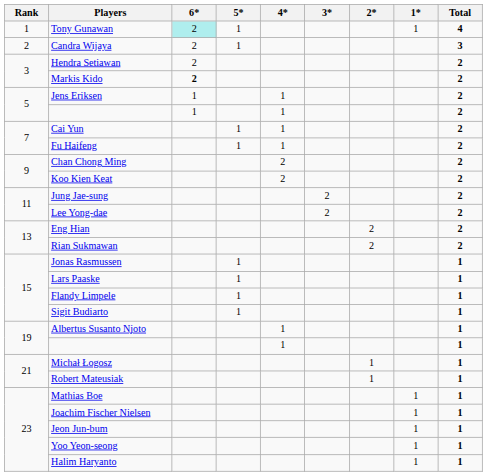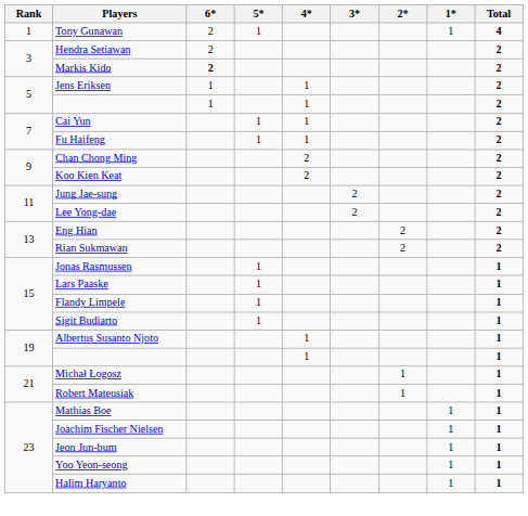 <table class="wikitable" style="font-size:80%; text-align:center">
 <tr>
 <th width="50">Rank</th>
 <th width="150">Players</th>
 <th width="50">6*</th>
 <th width="50">5*</th>
 <th width="50">4*</th>
 <th width="50">3*</th>
 <th width="50">2*</th>
 <th width="50">1*</th>
 <th width="50">Total</th>
 </tr>
 <tr>
 <td>1</td>
 <td align="left"> <a href='#'>Tony Gunawan</a></td>
-<td style="background: paleturquoise;">2</td>
+<td>2</td>
 <td>1</td>
 <td></td>
 <td></td>
 <td></td>
 <td>1</td>
 <td><strong>4</strong></td>
-</tr>
-<tr>
-<td>2</td>
-<td align="left"> <a href='#'>Candra Wijaya</a></td>
-<td>2</td>
-<td>1</td>
-<td></td>
-<td></td>
-<td></td>
-<td></td>
-<td><strong>3</strong></td>
 </tr>
 <tr>
 <td rowspan="2">3</td>
 <td align="left"> <a href='#'>Hendra Setiawan</a></td>
 <td>2</td>
 <td></td>
 <td></td>
 <td></td>
 <td></td>
 <td></td>
 <td><strong>2</strong></td>
 </tr>
 <tr>
 <td align="left"> <a href='#'>Markis Kido</a></td>
 <td><strong>2</strong></td>
 <td></td>
 <td></td>
 <td></td>
 <td></td>
 <td></td>
 <td><strong>2</strong></td>
 </tr>
 <tr>
 <td rowspan="2">5</td>
 <td align="left"> <a href='#'>Jens Eriksen</a></td>
 <td>1</td>
 <td></td>
 <td>1</td>
 <td></td>
 <td></td>
 <td></td>
 <td><strong>2</strong></td>
 </tr>
 <tr>
 <td align="left"></td>
 <td>1</td>
 <td></td>
 <td>1</td>
 <td></td>
 <td></td>
 <td></td>
 <td><strong>2</strong></td>
 </tr>
 <tr>
 <td rowspan="2">7</td>
 <td align="left"> <a href='#'>Cai Yun</a></td>
 <td></td>
 <td>1</td>
 <td>1</td>
 <td></td>
 <td></td>
 <td></td>
 <td><strong>2</strong></td>
 </tr>
 <tr>
 <td align="left"> <a href='#'>Fu Haifeng</a></td>
 <td></td>
 <td>1</td>
 <td>1</td>
 <td></td>
 <td></td>
 <td></td>
 <td><strong>2</strong></td>
 </tr>
 <tr>
 <td rowspan="2">9</td>
 <td align="left"> <a href='#'>Chan Chong Ming</a></td>
 <td></td>
 <td></td>
 <td>2</td>
 <td></td>
 <td></td>
 <td></td>
 <td><strong>2</strong></td>
 </tr>
 <tr>
 <td align="left"> <a href='#'>Koo Kien Keat</a></td>
 <td></td>
 <td></td>
 <td>2</td>
 <td></td>
 <td></td>
 <td></td>
 <td><strong>2</strong></td>
 </tr>
 <tr>
 <td rowspan="2">11</td>
 <td align="left"> <a href='#'>Jung Jae-sung</a></td>
 <td></td>
 <td></td>
 <td></td>
 <td>2</td>
 <td></td>
 <td></td>
 <td><strong>2</strong></td>
 </tr>
 <tr>
 <td align="left"> <a href='#'>Lee Yong-dae</a></td>
 <td></td>
 <td></td>
 <td></td>
 <td>2</td>
 <td></td>
 <td></td>
 <td><strong>2</strong></td>
 </tr>
 <tr>
 <td rowspan="2">13</td>
 <td align="left"> <a href='#'>Eng Hian</a></td>
 <td></td>
 <td></td>
 <td></td>
 <td></td>
 <td>2</td>
 <td></td>
 <td><strong>2</strong></td>
 </tr>
 <tr>
 <td align="left"> <a href='#'>Rian Sukmawan</a></td>
 <td></td>
 <td></td>
 <td></td>
 <td></td>
 <td>2</td>
 <td></td>
 <td><strong>2</strong></td>
 </tr>
 <tr>
 <td rowspan="4">15</td>
 <td align="left"> <a href='#'>Jonas Rasmussen</a></td>
 <td></td>
 <td>1</td>
 <td></td>
 <td></td>
 <td></td>
 <td></td>
 <td><strong>1</strong></td>
 </tr>
 <tr>
 <td align="left"> <a href='#'>Lars Paaske</a></td>
 <td></td>
 <td>1</td>
 <td></td>
 <td></td>
 <td></td>
 <td></td>
 <td><strong>1</strong></td>
 </tr>
 <tr>
 <td align="left"> <a href='#'>Flandy Limpele</a></td>
 <td></td>
 <td>1</td>
 <td></td>
 <td></td>
 <td></td>
 <td></td>
 <td><strong>1</strong></td>
 </tr>
 <tr>
 <td align="left"> <a href='#'>Sigit Budiarto</a></td>
 <td></td>
 <td>1</td>
 <td></td>
 <td></td>
 <td></td>
 <td></td>
 <td><strong>1</strong></td>
 </tr>
 <tr>
 <td rowspan="2">19</td>
 <td align="left"> <a href='#'>Albertus Susanto Njoto</a></td>
 <td></td>
 <td></td>
 <td>1</td>
 <td></td>
 <td></td>
 <td></td>
 <td><strong>1</strong></td>
 </tr>
 <tr>
 <td align="left"></td>
 <td></td>
 <td></td>
 <td>1</td>
 <td></td>
 <td></td>
 <td></td>
 <td><strong>1</strong></td>
 </tr>
 <tr>
 <td rowspan="2">21</td>
 <td align="left"> <a href='#'>Michał Łogosz</a></td>
 <td></td>
 <td></td>
 <td></td>
 <td></td>
 <td>1</td>
 <td></td>
 <td><strong>1</strong></td>
 </tr>
 <tr>
 <td align="left"> <a href='#'>Robert Mateusiak</a></td>
 <td></td>
 <td></td>
 <td></td>
 <td></td>
 <td>1</td>
 <td></td>
 <td><strong>1</strong></td>
 </tr>
 <tr>
 <td rowspan="5">23</td>
 <td align="left"> <a href='#'>Mathias Boe</a></td>
 <td></td>
 <td></td>
 <td></td>
 <td></td>
 <td></td>
 <td>1</td>
 <td><strong>1</strong></td>
 </tr>
 <tr>
 <td align="left"> <a href='#'>Joachim Fischer Nielsen</a></td>
 <td></td>
 <td></td>
 <td></td>
 <td></td>
 <td></td>
 <td>1</td>
 <td><strong>1</strong></td>
 </tr>
 <tr>
 <td align="left"> <a href='#'>Jeon Jun-bum</a></td>
 <td></td>
 <td></td>
 <td></td>
 <td></td>
 <td></td>
 <td>1</td>
 <td><strong>1</strong></td>
 </tr>
 <tr>
 <td align="left"> <a href='#'>Yoo Yeon-seong</a></td>
 <td></td>
 <td></td>
 <td></td>
 <td></td>
 <td></td>
 <td>1</td>
 <td><strong>1</strong></td>
 </tr>
 <tr>
 <td align="left"> <a href='#'>Halim Haryanto</a></td>
 <td></td>
 <td></td>
 <td></td>
 <td></td>
 <td></td>
 <td>1</td>
 <td><strong>1</strong></td>
 </tr>
 </table>
